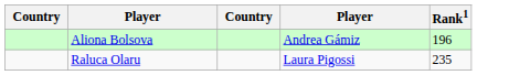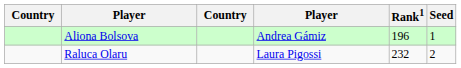 <table class="sortable wikitable">
 <tr>
 <th width="70">Country</th>
 <th width="175">Player</th>
 <th width="70">Country</th>
 <th width="175">Player</th>
 <th>Rank<sup>1</sup></th>
+<th>Seed</th>
 </tr>
 <tr style="background:#cfc;">
 <td></td>
 <td><a href='#'>Aliona Bolsova</a></td>
 <td></td>
 <td><a href='#'>Andrea Gámiz</a></td>
 <td>196</td>
+<td>1</td>
 </tr>
 <tr>
 <td></td>
 <td><a href='#'>Raluca Olaru</a></td>
 <td></td>
 <td><a href='#'>Laura Pigossi</a></td>
-<td>235</td>
+<td>232</td>
+<td>2</td>
 </tr>
 </table>
